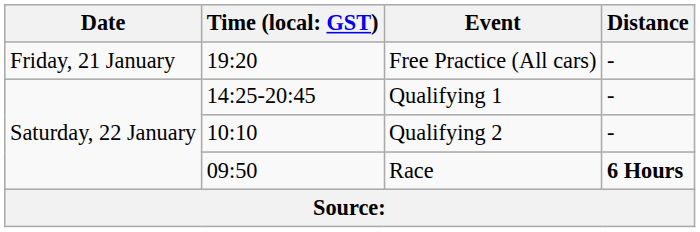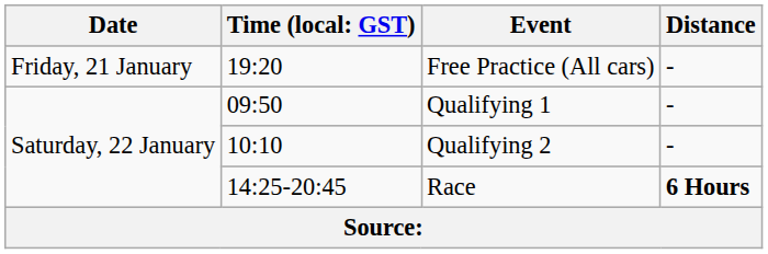 <table class="wikitable" style="font-size: 90%;">
 <tr>
 <th>Date</th>
 <th>Time (local: <a href='#'>GST</a>)</th>
 <th>Event</th>
 <th>Distance</th>
 </tr>
 <tr>
 <td>Friday, 21 January</td>
 <td>19:20</td>
 <td>Free Practice (All cars)</td>
 <td>-</td>
 </tr>
 <tr>
 <td rowspan="3">Saturday, 22 January</td>
-<td>14:25-20:45</td>
+<td>09:50</td>
 <td>Qualifying 1</td>
 <td>-</td>
 </tr>
 <tr>
 <td>10:10</td>
 <td>Qualifying 2</td>
 <td>-</td>
 </tr>
 <tr>
-<td>09:50</td>
+<td>14:25-20:45</td>
 <td>Race</td>
 <td><strong>6 Hours</strong></td>
 </tr>
 <tr>
 <th colspan="4">Source:</th>
 </tr>
 </table>
